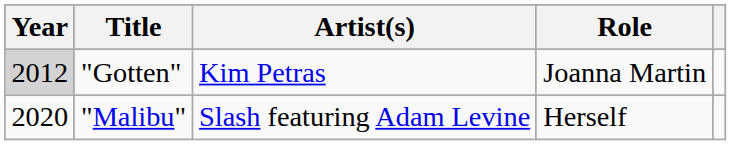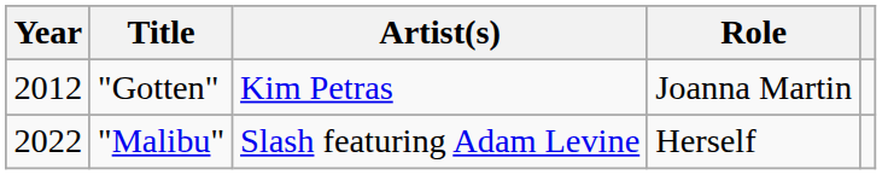 <table class="wikitable sortable">
 <tr>
 <th>Year</th>
 <th>Title</th>
 <th>Artist(s)</th>
 <th>Role</th>
 <th class="unsortable"></th>
 </tr>
 <tr>
-<td style="background: lightgrey;">2012</td>
+<td>2012</td>
 <td>"Gotten"</td>
 <td><a href='#'>Kim Petras</a></td>
 <td>Joanna Martin</td>
 <td></td>
 </tr>
 <tr>
-<td>2020</td>
+<td>2022</td>
 <td>"<a href='#'>Malibu</a>" </td>
 <td><a href='#'>Slash</a> featuring <a href='#'>Adam Levine</a></td>
 <td>Herself</td>
 <td></td>
 </tr>
 </table>
